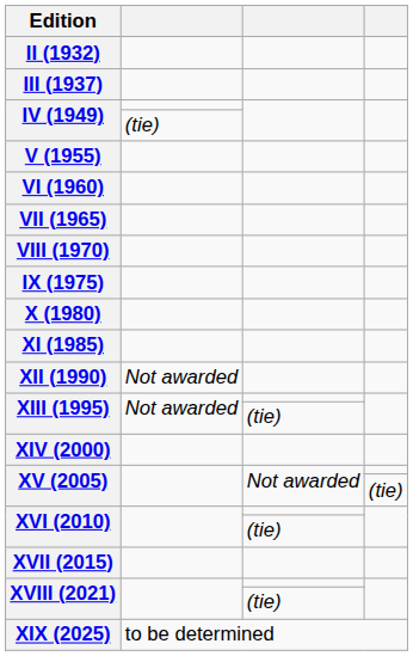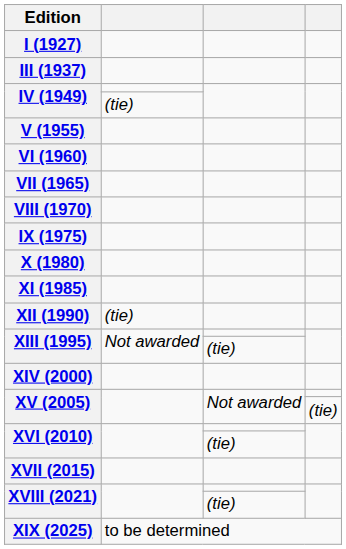 <table class="wikitable">
 <tr>
 <th>Edition</th>
 <th></th>
 <th></th>
 <th></th>
 </tr>
 <tr valign="top">
-<th><a href='#'>II (1932)</a></th>
+<th><a href='#'>I (1927)</a></th>
 <td></td>
 <td></td>
 <td></td>
 </tr>
 <tr valign="top">
 <th><a href='#'>III (1937)</a></th>
 <td></td>
 <td></td>
 <td></td>
 </tr>
 <tr valign="top">
 <th rowspan="2"><a href='#'>IV (1949)</a></th>
 <td></td>
 <td rowspan="2"></td>
 <td rowspan="2"></td>
 </tr>
 <tr>
 <td> <em>(tie)</em></td>
 </tr>
 <tr valign="top">
 <th><a href='#'>V (1955)</a></th>
 <td></td>
 <td></td>
 <td></td>
 </tr>
 <tr valign="top">
 <th><a href='#'>VI (1960)</a></th>
 <td></td>
 <td></td>
 <td></td>
 </tr>
 <tr valign="top">
 <th><a href='#'>VII (1965)</a></th>
 <td></td>
 <td></td>
 <td></td>
 </tr>
 <tr valign="top">
 <th><a href='#'>VIII (1970)</a></th>
 <td></td>
 <td></td>
 <td></td>
 </tr>
 <tr valign="top">
 <th><a href='#'>IX (1975)</a></th>
 <td></td>
 <td></td>
 <td></td>
 </tr>
 <tr valign="top">
 <th><a href='#'>X (1980)</a></th>
 <td></td>
 <td></td>
 <td></td>
 </tr>
 <tr valign="top">
 <th><a href='#'>XI (1985)</a></th>
 <td></td>
 <td></td>
 <td></td>
 </tr>
 <tr valign="top">
 <th><a href='#'>XII (1990)</a></th>
-<td><em>Not awarded</em></td>
+<td> <em>(tie)</em></td>
 <td></td>
 <td></td>
 </tr>
 <tr valign="top">
 <th rowspan="2"><a href='#'>XIII (1995)</a></th>
 <td rowspan="2"><em>Not awarded</em></td>
 <td></td>
 <td rowspan="2"></td>
 </tr>
 <tr>
 <td> <em>(tie)</em></td>
 </tr>
 <tr valign="top">
 <th><a href='#'>XIV (2000)</a></th>
 <td></td>
 <td></td>
 <td></td>
 </tr>
 <tr valign="top">
 <th rowspan="2"><a href='#'>XV (2005)</a></th>
 <td rowspan="2"></td>
 <td rowspan="2"><em>Not awarded</em></td>
 <td></td>
 </tr>
 <tr>
 <td> <em>(tie)</em></td>
 </tr>
 <tr valign="top">
 <th rowspan="2"><a href='#'>XVI (2010)</a></th>
 <td rowspan="2"></td>
 <td> </td>
 <td rowspan="2"></td>
 </tr>
 <tr>
 <td> <em>(tie)</em></td>
 </tr>
 <tr valign="top">
 <th><a href='#'>XVII (2015)</a></th>
 <td></td>
 <td></td>
 <td></td>
 </tr>
 <tr valign="top">
 <th rowspan="2"><a href='#'>XVIII (2021)</a></th>
 <td rowspan="2"></td>
 <td></td>
 <td rowspan="2"></td>
 </tr>
 <tr>
 <td>  <em>(tie)</em></td>
 </tr>
 <tr>
 <th><a href='#'>XIX (2025)</a></th>
 <td colspan="3">to be determined</td>
 </tr>
 </table>
